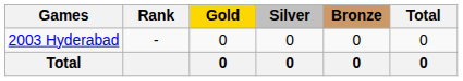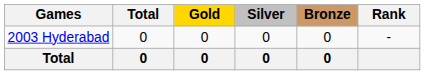 <table class="wikitable sortable" style="margin-top:0em; text-align:center; font-size:100%;">
 <tr>
 <th>Games</th>
-<th style="width:4em;">Rank</th>
+<th style="width:4em;">Total</th>
 <th style="background:gold; width:4em;"><strong>Gold</strong></th>
 <th style="background:silver; width:4em;"><strong>Silver</strong></th>
 <th style="background:#cc9966; width:4em;"><strong>Bronze</strong></th>
-<th style="width:4em;">Total</th>
+<th style="width:4em;">Rank</th>
 </tr>
 <tr>
 <td align=left><a href='#'>2003 Hyderabad</a></td>
-<td>-</td>
 <td>0</td>
 <td>0</td>
 <td>0</td>
 <td>0</td>
+<td>-</td>
 </tr>
 <tr>
 <th>Total</th>
-<th></th>
 <th>0</th>
 <th>0</th>
 <th>0</th>
 <th>0</th>
+<th></th>
 </tr>
 </table>
